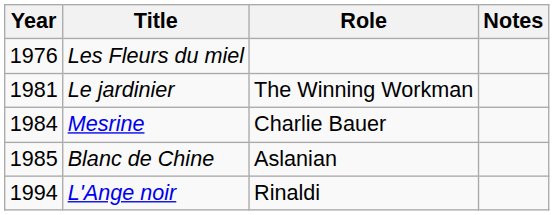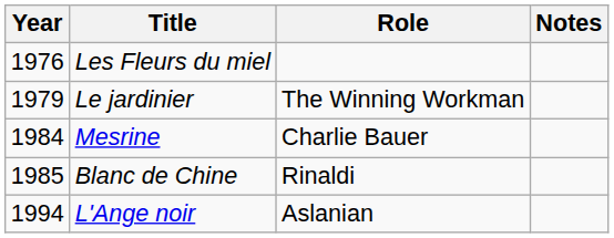 <table class="wikitable">
 <tr>
 <th>Year</th>
 <th>Title</th>
 <th>Role</th>
 <th>Notes</th>
 </tr>
 <tr>
 <td>1976</td>
 <td><em>Les Fleurs du miel</em></td>
 <td></td>
 <td></td>
 </tr>
 <tr>
-<td>1981</td>
+<td>1979</td>
 <td><em>Le jardinier</em></td>
 <td>The Winning Workman</td>
 <td></td>
 </tr>
 <tr>
 <td>1984</td>
 <td><em><a href='#'>Mesrine</a></em></td>
 <td>Charlie Bauer</td>
 <td></td>
 </tr>
 <tr>
 <td>1985</td>
 <td><em>Blanc de Chine</em></td>
-<td>Aslanian</td>
+<td>Rinaldi</td>
 <td></td>
 </tr>
 <tr>
 <td>1994</td>
 <td><em><a href='#'>L'Ange noir</a></em></td>
-<td>Rinaldi</td>
+<td>Aslanian</td>
 <td></td>
 </tr>
 </table>
